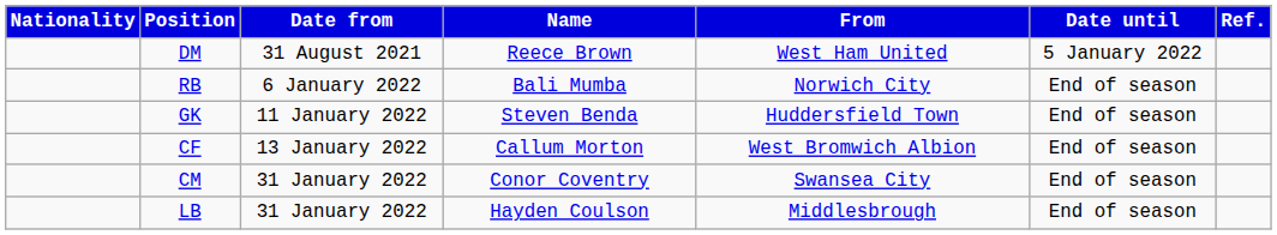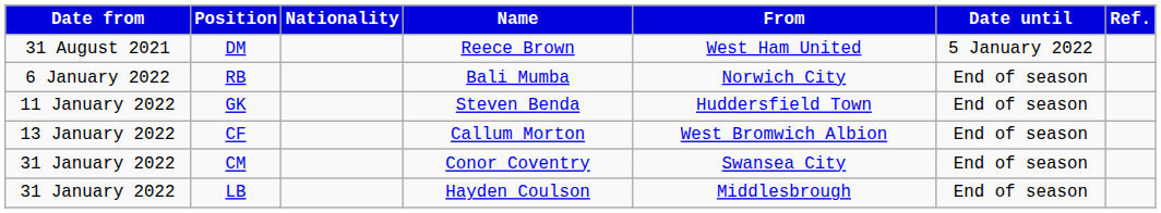 <table class="wikitable"  style="text-align:center; font-size:90%; ">
 <tr>
+<th style="color:#ffffff; background:#0000dd; width:120px;">Date from</th>
+<th style="color:#ffffff; background:#0000dd; width:50px;">Position</th>
 <th style="color:#ffffff; background:#0000dd; width:50px;">Nationality</th>
-<th style="color:#ffffff; background:#0000dd; width:50px;">Position</th>
-<th style="color:#ffffff; background:#0000dd; width:120px;">Date from</th>
 <th style="color:#ffffff; background:#0000dd; width:150px;">Name</th>
 <th style="color:#ffffff; background:#0000dd; width:200px;">From</th>
 <th style="color:#ffffff; background:#0000dd; width:110px;">Date until</th>
 <th style="color:#ffffff; background:#0000dd; width:25px;">Ref.</th>
 </tr>
 <tr>
+<td>31 August 2021</td>
+<td><a href='#'>DM</a></td>
 <td></td>
-<td><a href='#'>DM</a></td>
-<td>31 August 2021</td>
 <td><a href='#'>Reece Brown</a></td>
 <td> <a href='#'>West Ham United</a></td>
 <td>5 January 2022</td>
 <td></td>
 </tr>
 <tr>
+<td>6 January 2022</td>
+<td><a href='#'>RB</a></td>
 <td></td>
-<td><a href='#'>RB</a></td>
-<td>6 January 2022</td>
 <td><a href='#'>Bali Mumba</a></td>
 <td> <a href='#'>Norwich City</a></td>
 <td>End of season</td>
 <td></td>
 </tr>
 <tr>
+<td>11 January 2022</td>
+<td><a href='#'>GK</a></td>
 <td></td>
-<td><a href='#'>GK</a></td>
-<td>11 January 2022</td>
 <td><a href='#'>Steven Benda</a></td>
 <td> <a href='#'>Huddersfield Town</a></td>
 <td>End of season</td>
 <td></td>
 </tr>
 <tr>
+<td>13 January 2022</td>
+<td><a href='#'>CF</a></td>
 <td></td>
-<td><a href='#'>CF</a></td>
-<td>13 January 2022</td>
 <td><a href='#'>Callum Morton</a></td>
 <td> <a href='#'>West Bromwich Albion</a></td>
 <td>End of season</td>
 <td></td>
 </tr>
 <tr>
+<td>31 January 2022</td>
+<td><a href='#'>CM</a></td>
 <td></td>
-<td><a href='#'>CM</a></td>
-<td>31 January 2022</td>
 <td><a href='#'>Conor Coventry</a></td>
 <td> <a href='#'>Swansea City</a></td>
 <td>End of season</td>
 <td></td>
 </tr>
 <tr>
+<td>31 January 2022</td>
+<td><a href='#'>LB</a></td>
 <td></td>
-<td><a href='#'>LB</a></td>
-<td>31 January 2022</td>
 <td><a href='#'>Hayden Coulson</a></td>
 <td> <a href='#'>Middlesbrough</a></td>
 <td>End of season</td>
 <td></td>
 </tr>
 </table>
